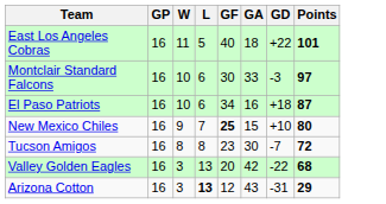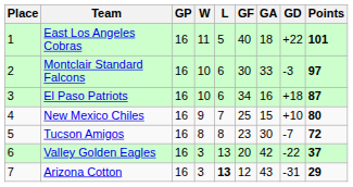 <table class="wikitable">
 <tr>
+<th>Place</th>
 <th width="170">Team</th>
 <th width="20">GP</th>
 <th width="20">W</th>
 <th width="20">L</th>
 <th width="20">GF</th>
 <th width="20">GA</th>
 <th width="25">GD</th>
 <th>Points</th>
 </tr>
 <tr bgcolor=#ccffcc>
+<td>1</td>
 <td><a href='#'>East Los Angeles Cobras</a></td>
 <td>16</td>
 <td>11</td>
 <td>5</td>
 <td>40</td>
 <td>18</td>
 <td>+22</td>
 <td><strong>101</strong></td>
 </tr>
 <tr bgcolor=#ccffcc>
+<td>2</td>
 <td><a href='#'>Montclair Standard Falcons</a></td>
 <td>16</td>
 <td>10</td>
 <td>6</td>
 <td>30</td>
 <td>33</td>
 <td>-3</td>
 <td><strong>97</strong></td>
 </tr>
 <tr bgcolor=#ccffcc>
+<td>3</td>
 <td><a href='#'>El Paso Patriots</a></td>
 <td>16</td>
 <td>10</td>
 <td>6</td>
 <td>34</td>
 <td>16</td>
 <td>+18</td>
 <td><strong>87</strong></td>
 </tr>
 <tr>
+<td>4</td>
 <td><a href='#'>New Mexico Chiles</a></td>
 <td>16</td>
 <td>9</td>
 <td>7</td>
-<td><strong>25</strong></td>
+<td>25</td>
 <td>15</td>
 <td>+10</td>
 <td><strong>80</strong></td>
 </tr>
 <tr>
+<td>5</td>
 <td><a href='#'>Tucson Amigos</a></td>
 <td>16</td>
 <td>8</td>
 <td>8</td>
 <td>23</td>
 <td>30</td>
 <td>-7</td>
 <td><strong>72</strong></td>
 </tr>
 <tr bgcolor=#ccffcc>
+<td>6</td>
 <td><a href='#'>Valley Golden Eagles</a></td>
 <td>16</td>
 <td>3</td>
 <td>13</td>
 <td>20</td>
 <td>42</td>
 <td>-22</td>
-<td><strong>68</strong></td>
+<td><strong>37</strong></td>
 </tr>
 <tr>
+<td>7</td>
 <td><a href='#'>Arizona Cotton</a></td>
 <td>16</td>
 <td>3</td>
 <td><strong>13</strong></td>
 <td>12</td>
 <td>43</td>
 <td>-31</td>
 <td><strong>29</strong></td>
 </tr>
 </table>
